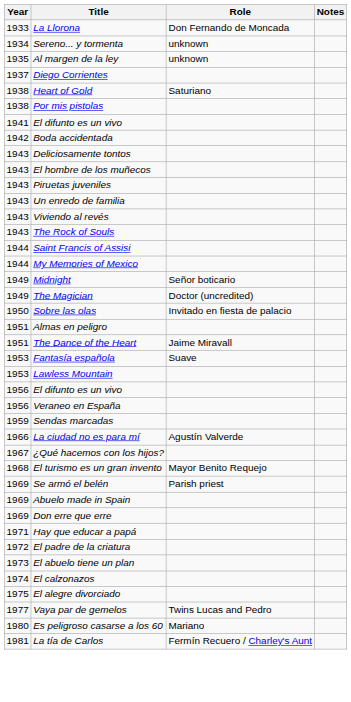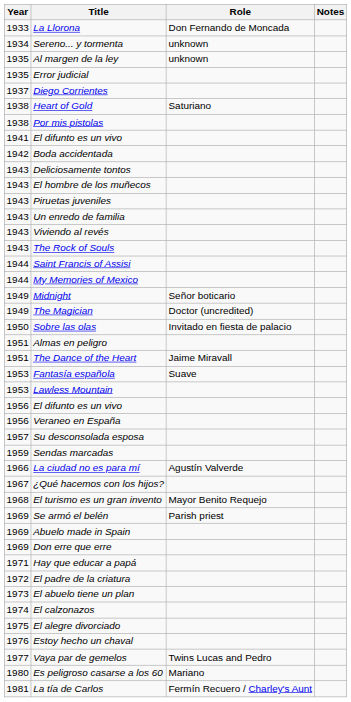 <table class="wikitable">
 <tr>
 <th>Year</th>
 <th>Title</th>
 <th>Role</th>
 <th>Notes</th>
 </tr>
 <tr>
 <td>1933</td>
 <td><em><a href='#'>La Llorona</a></em></td>
 <td>Don Fernando de Moncada</td>
 <td></td>
 </tr>
 <tr>
 <td>1934</td>
 <td><em>Sereno... y tormenta</em></td>
 <td>unknown</td>
 <td></td>
 </tr>
 <tr>
 <td>1935</td>
 <td><em>Al margen de la ley</em></td>
 <td>unknown</td>
+<td></td>
+</tr>
+<tr>
+<td>1935</td>
+<td><em>Error judicial</em></td>
+<td></td>
 <td></td>
 </tr>
 <tr>
 <td>1937</td>
 <td><em><a href='#'>Diego Corrientes</a></em></td>
 <td></td>
 <td></td>
 </tr>
 <tr>
 <td>1938</td>
 <td><em><a href='#'>Heart of Gold</a></em></td>
 <td>Saturiano</td>
 <td></td>
 </tr>
 <tr>
 <td>1938</td>
 <td><em><a href='#'>Por mis pistolas</a></em></td>
 <td></td>
 <td></td>
 </tr>
 <tr>
 <td>1941</td>
 <td><em>El difunto es un vivo</em></td>
 <td></td>
 <td></td>
 </tr>
 <tr>
 <td>1942</td>
 <td><em>Boda accidentada</em></td>
 <td></td>
 <td></td>
 </tr>
 <tr>
 <td>1943</td>
 <td><em>Deliciosamente tontos</em></td>
 <td></td>
 <td></td>
 </tr>
 <tr>
 <td>1943</td>
 <td><em>El hombre de los muñecos</em></td>
 <td></td>
 <td></td>
 </tr>
 <tr>
 <td>1943</td>
 <td><em>Piruetas juveniles</em></td>
 <td></td>
 <td></td>
 </tr>
 <tr>
 <td>1943</td>
 <td><em>Un enredo de familia</em></td>
 <td></td>
 <td></td>
 </tr>
 <tr>
 <td>1943</td>
 <td><em>Viviendo al revés</em></td>
 <td></td>
 <td></td>
 </tr>
 <tr>
 <td>1943</td>
 <td><em><a href='#'>The Rock of Souls</a></em></td>
 <td></td>
 <td></td>
 </tr>
 <tr>
 <td>1944</td>
 <td><em><a href='#'>Saint Francis of Assisi</a></em></td>
 <td></td>
 <td></td>
 </tr>
 <tr>
 <td>1944</td>
 <td><em><a href='#'>My Memories of Mexico</a></em></td>
 <td></td>
 <td></td>
 </tr>
 <tr>
 <td>1949</td>
 <td><em><a href='#'>Midnight</a></em></td>
 <td>Señor boticario</td>
 <td></td>
 </tr>
 <tr>
 <td>1949</td>
 <td><em><a href='#'>The Magician</a></em></td>
 <td>Doctor (uncredited)</td>
 <td></td>
 </tr>
 <tr>
 <td>1950</td>
 <td><em><a href='#'>Sobre las olas</a></em></td>
 <td>Invitado en fiesta de palacio</td>
 <td></td>
 </tr>
 <tr>
 <td>1951</td>
 <td><em>Almas en peligro</em></td>
 <td></td>
 <td></td>
 </tr>
 <tr>
 <td>1951</td>
 <td><em><a href='#'>The Dance of the Heart</a></em></td>
 <td>Jaime Miravall</td>
 <td></td>
 </tr>
 <tr>
 <td>1953</td>
 <td><em><a href='#'>Fantasía española</a></em></td>
 <td>Suave</td>
 <td></td>
 </tr>
 <tr>
 <td>1953</td>
 <td><em><a href='#'>Lawless Mountain</a></em></td>
 <td></td>
 <td></td>
 </tr>
 <tr>
 <td>1956</td>
 <td><em>El difunto es un vivo</em></td>
 <td></td>
 <td></td>
 </tr>
 <tr>
 <td>1956</td>
 <td><em>Veraneo en España</em></td>
 <td></td>
 <td></td>
 </tr>
 <tr>
+<td>1957</td>
+<td><em>Su desconsolada esposa</em></td>
+<td></td>
+<td></td>
+</tr>
+<tr>
 <td>1959</td>
 <td><em>Sendas marcadas</em></td>
 <td></td>
 <td></td>
 </tr>
 <tr>
 <td>1966</td>
 <td><em><a href='#'>La ciudad no es para mí</a></em></td>
 <td>Agustín Valverde</td>
 <td></td>
 </tr>
 <tr>
 <td>1967</td>
 <td><em>¿Qué hacemos con los hijos?</em></td>
 <td></td>
 <td></td>
 </tr>
 <tr>
 <td>1968</td>
 <td><em>El turismo es un gran invento</em></td>
 <td>Mayor Benito Requejo</td>
 <td></td>
 </tr>
 <tr>
 <td>1969</td>
 <td><em>Se armó el belén</em></td>
 <td>Parish priest</td>
 <td></td>
 </tr>
 <tr>
 <td>1969</td>
 <td><em>Abuelo made in Spain</em></td>
 <td></td>
 <td></td>
 </tr>
 <tr>
 <td>1969</td>
 <td><em>Don erre que erre</em></td>
 <td></td>
 <td></td>
 </tr>
 <tr>
 <td>1971</td>
 <td><em>Hay que educar a papá</em></td>
 <td></td>
 <td></td>
 </tr>
 <tr>
 <td>1972</td>
 <td><em>El padre de la criatura</em></td>
 <td></td>
 <td></td>
 </tr>
 <tr>
 <td>1973</td>
 <td><em>El abuelo tiene un plan</em></td>
 <td></td>
 <td></td>
 </tr>
 <tr>
 <td>1974</td>
 <td><em>El calzonazos</em></td>
 <td></td>
 <td></td>
 </tr>
 <tr>
 <td>1975</td>
 <td><em>El alegre divorciado</em></td>
 <td></td>
 <td></td>
 </tr>
 <tr>
+<td>1976</td>
+<td><em>Estoy hecho un chaval</em></td>
+<td></td>
+<td></td>
+</tr>
+<tr>
 <td>1977</td>
 <td><em>Vaya par de gemelos</em></td>
 <td>Twins Lucas and Pedro</td>
 <td></td>
 </tr>
 <tr>
 <td>1980</td>
 <td><em>Es peligroso casarse a los 60</em></td>
 <td>Mariano</td>
 <td></td>
 </tr>
 <tr>
 <td>1981</td>
 <td><em>La tía de Carlos</em></td>
 <td>Fermín Recuero / <a href='#'>Charley's Aunt</a></td>
 <td></td>
 </tr>
 </table>
